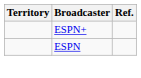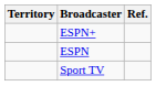 <table class="wikitable">
 <tr>
 <th>Territory</th>
 <th>Broadcaster</th>
 <th>Ref.</th>
 </tr>
 <tr>
 <td></td>
 <td><a href='#'>ESPN+</a></td>
 <td></td>
 </tr>
 <tr>
 <td></td>
 <td><a href='#'>ESPN</a></td>
 </tr>
+<tr>
+<td></td>
+<td><a href='#'>Sport TV</a></td>
+<td></td>
+</tr>
 </table>
